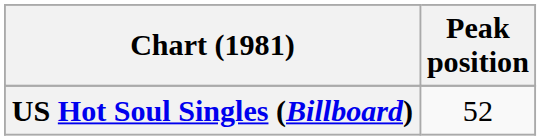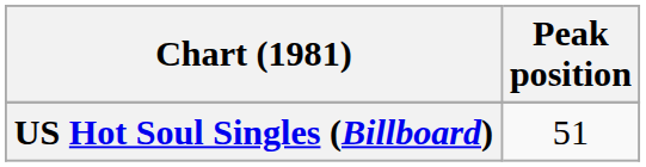 <table class="wikitable sortable plainrowheaders" style="text-align:center">
 <tr>
 <th scope="col">Chart (1981)</th>
 <th scope="col">Peak<br>position</th>
 </tr>
 <tr>
 </tr>
 <tr>
 </tr>
 <tr>
 <th scope="row">US <a href='#'>Hot Soul Singles</a> (<em><a href='#'>Billboard</a></em>)</th>
-<td>52</td>
+<td>51</td>
 </tr>
 </table>
